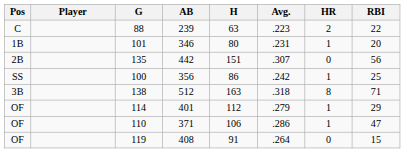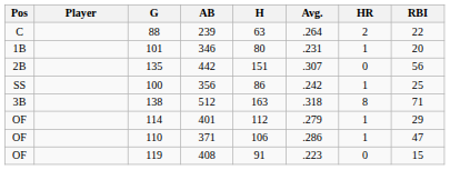 <table class="wikitable sortable">
 <tr>
 <th bgcolor="#DDDDFF" width="5%">Pos</th>
 <th bgcolor="#DDDDFF" width="16%">Player</th>
 <th bgcolor="#DDDDFF" width="9%">G</th>
 <th bgcolor="#DDDDFF" width="9%">AB</th>
 <th bgcolor="#DDDDFF" width="9%">H</th>
 <th bgcolor="#DDDDFF" width="9%">Avg.</th>
 <th bgcolor="#DDDDFF" width="9%">HR</th>
 <th bgcolor="#DDDDFF" width="9%">RBI</th>
 </tr>
 <tr align="center">
 <td>C</td>
 <td></td>
 <td>88</td>
 <td>239</td>
 <td>63</td>
-<td>.223</td>
+<td>.264</td>
 <td>2</td>
 <td>22</td>
 </tr>
 <tr align="center">
 <td>1B</td>
 <td></td>
 <td>101</td>
 <td>346</td>
 <td>80</td>
 <td>.231</td>
 <td>1</td>
 <td>20</td>
 </tr>
 <tr align="center">
 <td>2B</td>
 <td></td>
 <td>135</td>
 <td>442</td>
 <td>151</td>
 <td>.307</td>
 <td>0</td>
 <td>56</td>
 </tr>
 <tr align="center">
 <td>SS</td>
 <td></td>
 <td>100</td>
 <td>356</td>
 <td>86</td>
 <td>.242</td>
 <td>1</td>
 <td>25</td>
 </tr>
 <tr align="center">
 <td>3B</td>
 <td></td>
 <td>138</td>
 <td>512</td>
 <td>163</td>
 <td>.318</td>
 <td>8</td>
 <td>71</td>
 </tr>
 <tr align="center">
 <td>OF</td>
 <td></td>
 <td>114</td>
 <td>401</td>
 <td>112</td>
 <td>.279</td>
 <td>1</td>
 <td>29</td>
 </tr>
 <tr align="center">
 <td>OF</td>
 <td></td>
 <td>110</td>
 <td>371</td>
 <td>106</td>
 <td>.286</td>
 <td>1</td>
 <td>47</td>
 </tr>
 <tr align="center">
 <td>OF</td>
 <td></td>
 <td>119</td>
 <td>408</td>
 <td>91</td>
-<td>.264</td>
+<td>.223</td>
 <td>0</td>
 <td>15</td>
 </tr>
 </table>
